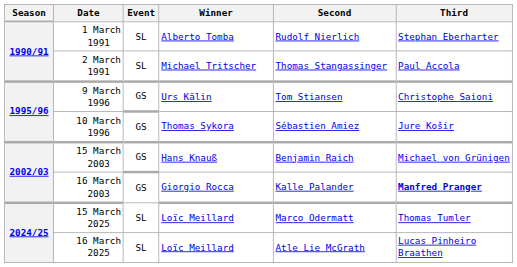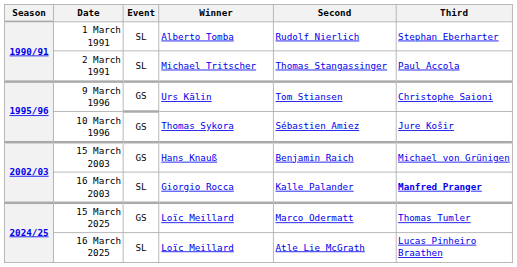 <table class="wikitable plainrowheaders" style="background:#fff; font-size:86%; line-height:15px; border:grey solid 1px; border-collapse:collapse;">
 <tr>
 <th width=58>Season</th>
 <th width=105>Date</th>
 <th width=40>Event</th>
 <th width=175>Winner</th>
 <th width=175>Second</th>
 <th width=175>Third</th>
 </tr>
 <tr>
 <th rowspan=2 style="border-top-width:2px"><a href='#'>1990/91</a></th>
 <td align=right>1 March 1991  </td>
 <td align=center>SL</td>
 <td> <a href='#'>Alberto Tomba</a></td>
 <td> <a href='#'>Rudolf Nierlich</a></td>
 <td> <a href='#'>Stephan Eberharter</a></td>
 </tr>
 <tr>
 <td align=right>2 March 1991  </td>
 <td align=center>SL</td>
 <td> <a href='#'>Michael Tritscher</a></td>
 <td> <a href='#'>Thomas Stangassinger</a></td>
 <td> <a href='#'>Paul Accola</a></td>
 </tr>
 <tr>
 <th rowspan=2 style="border-top-width:3px"><a href='#'>1995/96</a></th>
 <td style="border-top-width:3px" align=right>9 March 1996  </td>
 <td style="border-top-width:3px" align=center>GS</td>
 <td style="border-top-width:3px"> <a href='#'>Urs Kälin</a></td>
 <td style="border-top-width:3px"> <a href='#'>Tom Stiansen</a></td>
 <td style="border-top-width:3px"> <a href='#'>Christophe Saioni</a></td>
 </tr>
 <tr>
 <td align=right>10 March 1996  </td>
 <td style="border-top-width:3px" align=center>GS</td>
 <td> <a href='#'>Thomas Sykora</a></td>
 <td> <a href='#'>Sébastien Amiez</a></td>
 <td> <a href='#'>Jure Košir</a></td>
 </tr>
 <tr>
 <th rowspan=2 style="border-top-width:3px"><a href='#'>2002/03</a></th>
 <td style="border-top-width:3px" align=right>15 March 2003  </td>
 <td style="border-top-width:3px" align=center>GS</td>
 <td style="border-top-width:3px"> <a href='#'>Hans Knauß</a></td>
 <td style="border-top-width:3px"> <a href='#'>Benjamin Raich</a></td>
 <td style="border-top-width:3px"> <a href='#'>Michael von Grünigen</a></td>
 </tr>
 <tr>
 <td align=right>16 March 2003  </td>
-<td style="border-top-width:3px" align=center>GS</td>
+<td align=center>SL</td>
 <td> <a href='#'>Giorgio Rocca</a></td>
 <td> <a href='#'>Kalle Palander</a></td>
 <td><strong> <a href='#'>Manfred Pranger</a></strong></td>
 </tr>
 <tr>
 <th rowspan=2 style="border-top-width:3px"><a href='#'>2024/25</a></th>
 <td style="border-top-width:3px" align=right>15 March 2025  </td>
-<td align=center>SL</td>
+<td style="border-top-width:3px" align=center>GS</td>
 <td style="border-top-width:3px"> <a href='#'>Loïc Meillard</a></td>
 <td style="border-top-width:3px"> <a href='#'>Marco Odermatt</a></td>
 <td style="border-top-width:3px"> <a href='#'>Thomas Tumler</a></td>
 </tr>
 <tr>
 <td align=right>16 March 2025  </td>
 <td align=center>SL</td>
 <td> <a href='#'>Loïc Meillard</a></td>
 <td> <a href='#'>Atle Lie McGrath</a></td>
 <td> <a href='#'>Lucas Pinheiro Braathen</a></td>
 </tr>
 </table>
